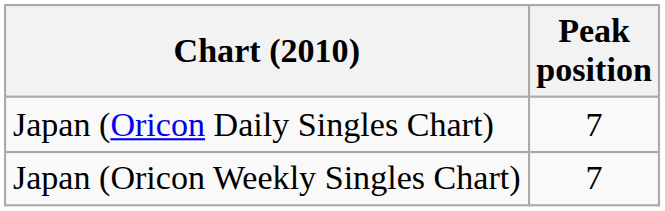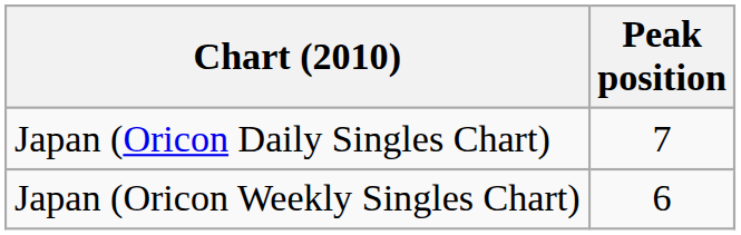 <table class="wikitable sortable" border="1">
 <tr>
 <th>Chart (2010)</th>
 <th>Peak<br>position</th>
 </tr>
 <tr>
 <td>Japan (<a href='#'>Oricon</a> Daily Singles Chart)</td>
 <td style="text-align:center;">7</td>
 </tr>
 <tr>
 <td>Japan (Oricon Weekly Singles Chart)</td>
-<td style="text-align:center;">7</td>
+<td style="text-align:center;">6</td>
 </tr>
 </table>
